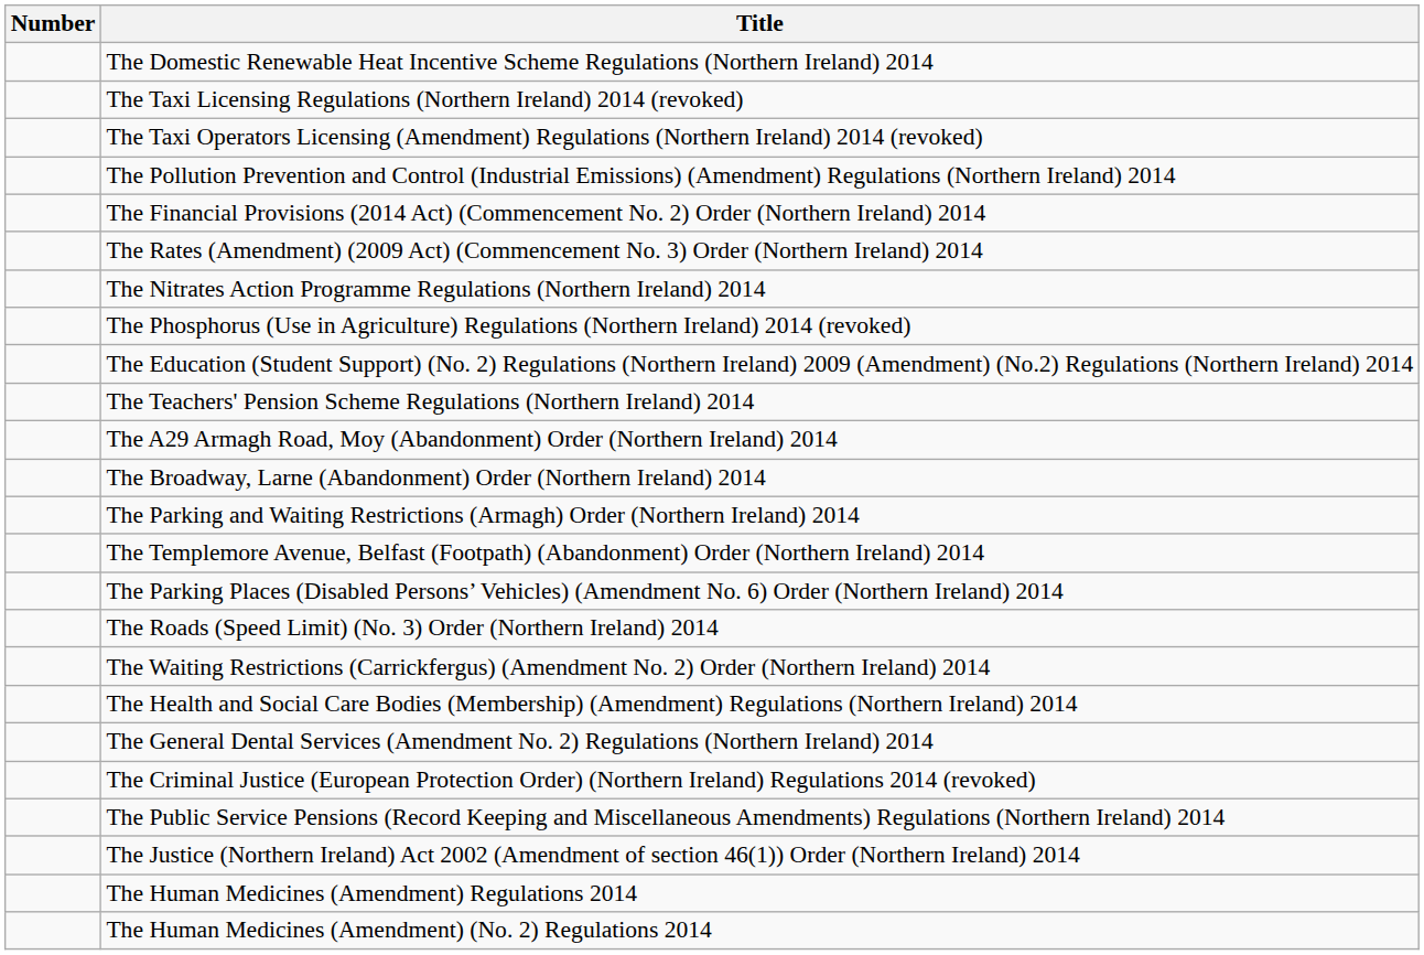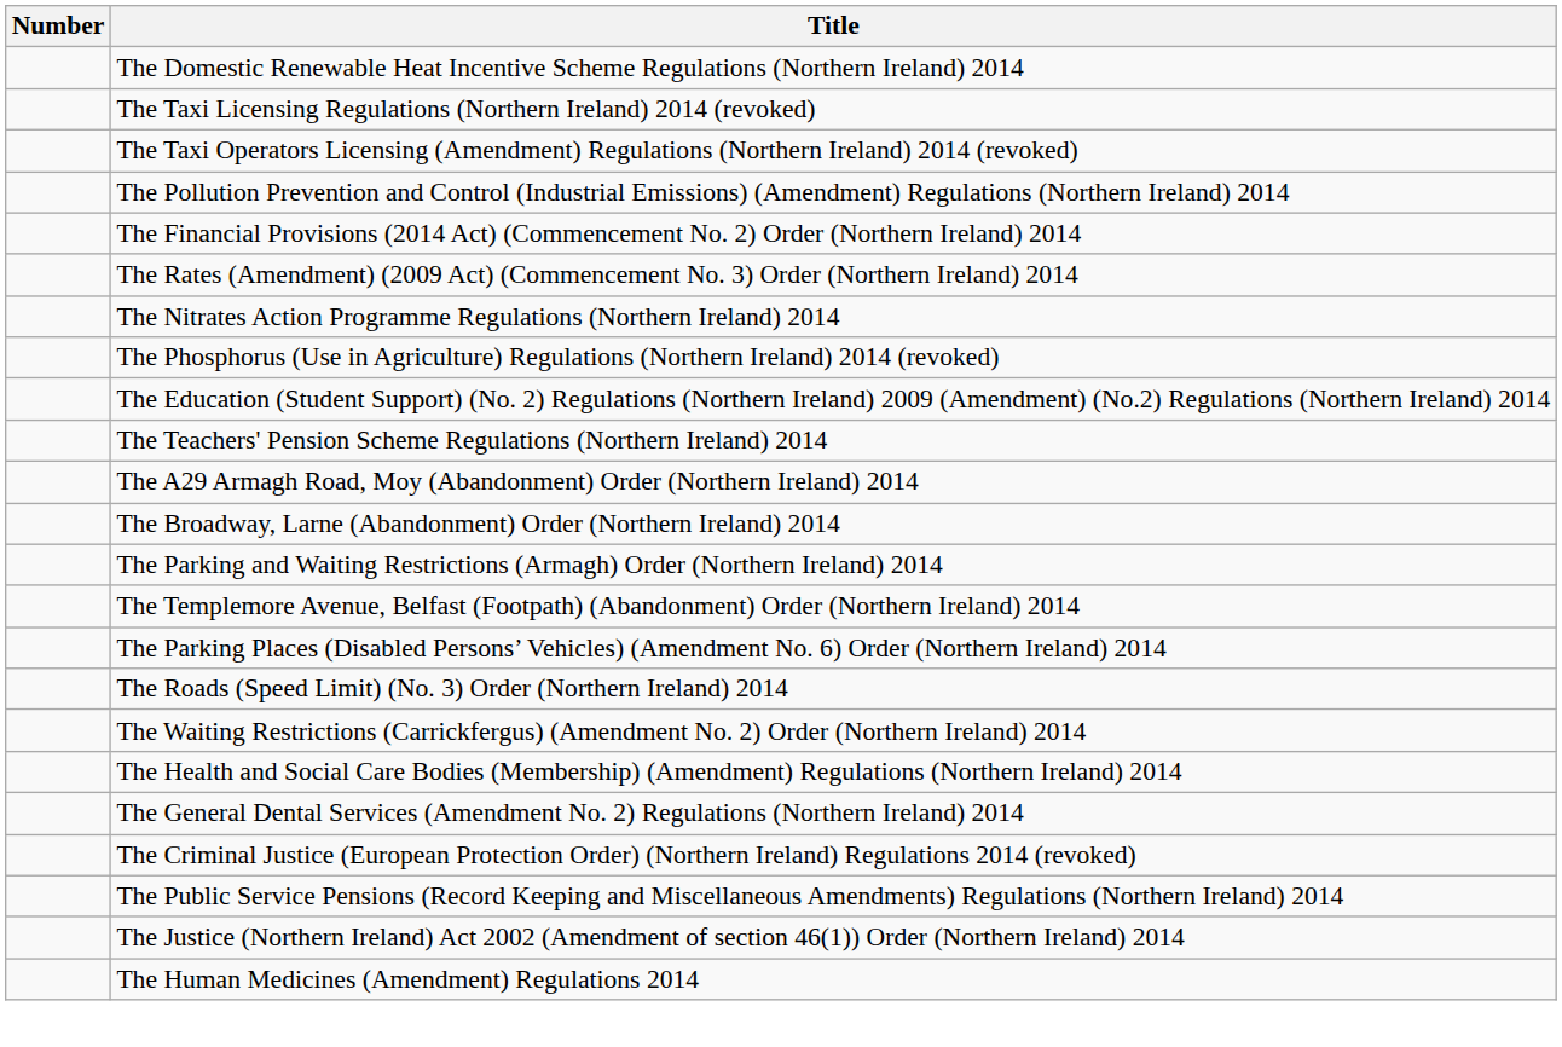 <table class="wikitable collapsible">
 <tr>
 <th>Number</th>
 <th>Title</th>
 </tr>
 <tr>
 <td></td>
 <td>The Domestic Renewable Heat Incentive Scheme Regulations (Northern Ireland) 2014</td>
 </tr>
 <tr>
 <td></td>
 <td>The Taxi Licensing Regulations (Northern Ireland) 2014 (revoked)</td>
 </tr>
 <tr>
 <td></td>
 <td>The Taxi Operators Licensing (Amendment) Regulations (Northern Ireland) 2014 (revoked)</td>
 </tr>
 <tr>
 <td></td>
 <td>The Pollution Prevention and Control (Industrial Emissions) (Amendment) Regulations (Northern Ireland) 2014</td>
 </tr>
 <tr>
 <td></td>
 <td>The Financial Provisions (2014 Act) (Commencement No. 2) Order (Northern Ireland) 2014</td>
 </tr>
 <tr>
 <td></td>
 <td>The Rates (Amendment) (2009 Act) (Commencement No. 3) Order (Northern Ireland) 2014</td>
 </tr>
 <tr>
 <td></td>
 <td>The Nitrates Action Programme Regulations (Northern Ireland) 2014</td>
 </tr>
 <tr>
 <td></td>
 <td>The Phosphorus (Use in Agriculture) Regulations (Northern Ireland) 2014 (revoked)</td>
 </tr>
 <tr>
 <td></td>
 <td>The Education (Student Support) (No. 2) Regulations (Northern Ireland) 2009 (Amendment) (No.2) Regulations (Northern Ireland) 2014</td>
 </tr>
 <tr>
 <td></td>
 <td>The Teachers' Pension Scheme Regulations (Northern Ireland) 2014</td>
 </tr>
 <tr>
 <td></td>
 <td>The A29 Armagh Road, Moy (Abandonment) Order (Northern Ireland) 2014</td>
 </tr>
 <tr>
 <td></td>
 <td>The Broadway, Larne (Abandonment) Order (Northern Ireland) 2014</td>
 </tr>
 <tr>
 <td></td>
 <td>The Parking and Waiting Restrictions (Armagh) Order (Northern Ireland) 2014</td>
 </tr>
 <tr>
 <td></td>
 <td>The Templemore Avenue, Belfast (Footpath) (Abandonment) Order (Northern Ireland) 2014</td>
 </tr>
 <tr>
 <td></td>
 <td>The Parking Places (Disabled Persons’ Vehicles) (Amendment No. 6) Order (Northern Ireland) 2014</td>
 </tr>
 <tr>
 <td></td>
 <td>The Roads (Speed Limit) (No. 3) Order (Northern Ireland) 2014</td>
 </tr>
 <tr>
 <td></td>
 <td>The Waiting Restrictions (Carrickfergus) (Amendment No. 2) Order (Northern Ireland) 2014</td>
 </tr>
 <tr>
 <td></td>
 <td>The Health and Social Care Bodies (Membership) (Amendment) Regulations (Northern Ireland) 2014</td>
 </tr>
 <tr>
 <td></td>
 <td>The General Dental Services (Amendment No. 2) Regulations (Northern Ireland) 2014</td>
 </tr>
 <tr>
 <td></td>
 <td>The Criminal Justice (European Protection Order) (Northern Ireland) Regulations 2014 (revoked)</td>
 </tr>
 <tr>
 <td></td>
 <td>The Public Service Pensions (Record Keeping and Miscellaneous Amendments) Regulations (Northern Ireland) 2014</td>
 </tr>
 <tr>
 <td></td>
 <td>The Justice (Northern Ireland) Act 2002 (Amendment of section 46(1)) Order (Northern Ireland) 2014</td>
 </tr>
 <tr>
 <td></td>
 <td>The Human Medicines (Amendment) Regulations 2014</td>
 </tr>
-<tr>
-<td></td>
-<td>The Human Medicines (Amendment) (No. 2) Regulations 2014</td>
-</tr>
 </table>
